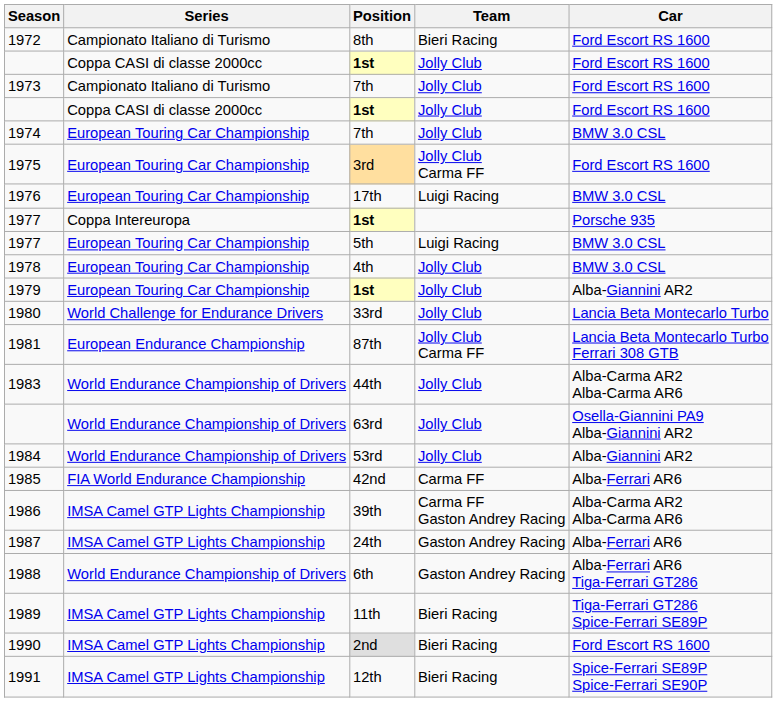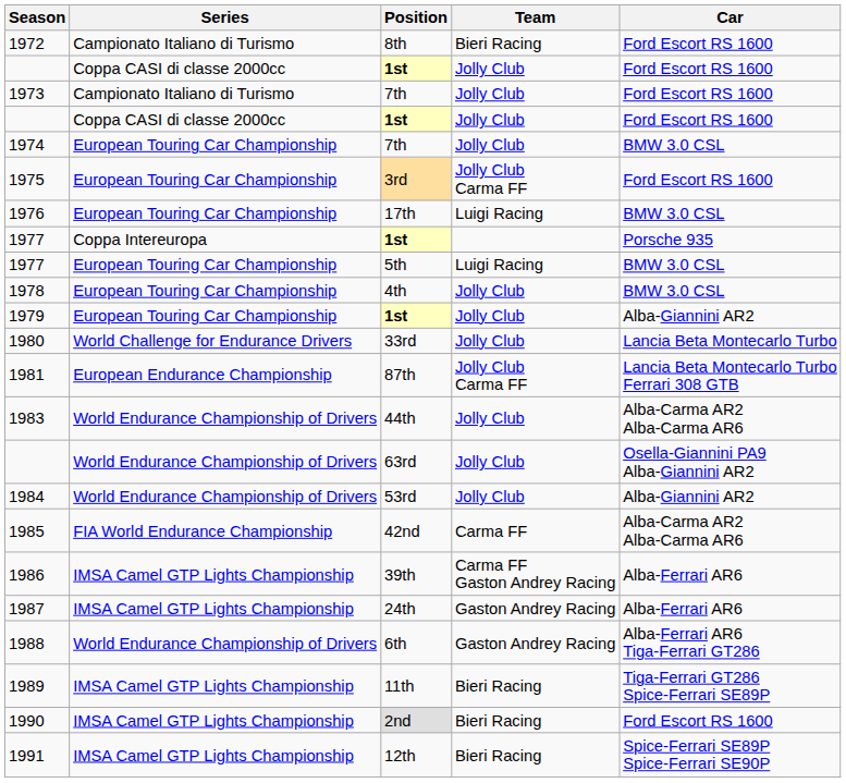 <table class="wikitable" style="font-size: 95%;">
 <tr>
 <th>Season</th>
 <th>Series</th>
 <th>Position</th>
 <th>Team</th>
 <th>Car</th>
 </tr>
 <tr>
 <td>1972</td>
 <td>Campionato Italiano di Turismo  </td>
 <td>8th</td>
 <td>Bieri Racing</td>
 <td><a href='#'>Ford Escort RS 1600</a></td>
 </tr>
 <tr>
 <td></td>
 <td>Coppa CASI di classe 2000cc  </td>
 <td style="background:#ffffbf;"><strong>1st</strong></td>
 <td><a href='#'>Jolly Club</a></td>
 <td><a href='#'>Ford Escort RS 1600</a></td>
 </tr>
 <tr>
 <td>1973</td>
 <td>Campionato Italiano di Turismo  </td>
 <td>7th</td>
 <td><a href='#'>Jolly Club</a></td>
 <td><a href='#'>Ford Escort RS 1600</a></td>
 </tr>
 <tr>
 <td></td>
 <td>Coppa CASI di classe 2000cc  </td>
 <td style="background:#ffffbf;"><strong>1st</strong></td>
 <td><a href='#'>Jolly Club</a></td>
 <td><a href='#'>Ford Escort RS 1600</a></td>
 </tr>
 <tr>
 <td>1974</td>
 <td><a href='#'>European Touring Car Championship</a>  </td>
 <td>7th</td>
 <td><a href='#'>Jolly Club</a></td>
 <td><a href='#'>BMW 3.0 CSL</a></td>
 </tr>
 <tr>
 <td>1975</td>
 <td><a href='#'>European Touring Car Championship</a>  </td>
 <td style="background:#ffdf9f;">3rd</td>
 <td><a href='#'>Jolly Club</a><br>Carma FF</td>
 <td><a href='#'>Ford Escort RS 1600</a></td>
 </tr>
 <tr>
 <td>1976</td>
 <td><a href='#'>European Touring Car Championship</a>  </td>
 <td>17th</td>
 <td>Luigi Racing</td>
 <td><a href='#'>BMW 3.0 CSL</a></td>
 </tr>
 <tr>
 <td>1977</td>
 <td>Coppa Intereuropa  </td>
 <td style="background:#ffffbf;"><strong>1st</strong></td>
 <td></td>
 <td><a href='#'>Porsche 935</a></td>
 </tr>
 <tr>
 <td>1977</td>
 <td><a href='#'>European Touring Car Championship</a>  </td>
 <td>5th</td>
 <td>Luigi Racing</td>
 <td><a href='#'>BMW 3.0 CSL</a></td>
 </tr>
 <tr>
 <td>1978</td>
 <td><a href='#'>European Touring Car Championship</a>  </td>
 <td>4th</td>
 <td><a href='#'>Jolly Club</a></td>
 <td><a href='#'>BMW 3.0 CSL</a></td>
 </tr>
 <tr>
 <td>1979</td>
 <td><a href='#'>European Touring Car Championship</a>  </td>
 <td style="background:#ffffbf;"><strong>1st</strong></td>
 <td><a href='#'>Jolly Club</a></td>
 <td>Alba-<a href='#'>Giannini</a> AR2</td>
 </tr>
 <tr>
 <td>1980</td>
 <td><a href='#'>World Challenge for Endurance Drivers</a>  </td>
 <td>33rd</td>
 <td><a href='#'>Jolly Club</a></td>
 <td><a href='#'>Lancia Beta Montecarlo Turbo</a></td>
 </tr>
 <tr>
 <td>1981</td>
 <td><a href='#'>European Endurance Championship</a>  </td>
 <td>87th</td>
 <td><a href='#'>Jolly Club</a><br>Carma FF</td>
 <td><a href='#'>Lancia Beta Montecarlo Turbo</a><br><a href='#'>Ferrari 308 GTB</a></td>
 </tr>
 <tr>
 <td>1983</td>
 <td><a href='#'>World Endurance Championship of Drivers</a>  </td>
 <td>44th</td>
 <td><a href='#'>Jolly Club</a></td>
 <td>Alba-Carma AR2<br>Alba-Carma AR6</td>
 </tr>
 <tr>
 <td></td>
 <td><a href='#'>World Endurance Championship of Drivers</a>  </td>
 <td>63rd</td>
 <td><a href='#'>Jolly Club</a></td>
 <td><a href='#'>Osella-Giannini PA9</a><br> Alba-<a href='#'>Giannini</a> AR2</td>
 </tr>
 <tr>
 <td>1984</td>
 <td><a href='#'>World Endurance Championship of Drivers</a>  </td>
 <td>53rd</td>
 <td><a href='#'>Jolly Club</a></td>
 <td>Alba-<a href='#'>Giannini</a> AR2</td>
 </tr>
 <tr>
 <td>1985</td>
 <td><a href='#'>FIA World Endurance Championship</a>  </td>
 <td>42nd</td>
 <td>Carma FF</td>
-<td>Alba-<a href='#'>Ferrari</a> AR6</td>
+<td>Alba-Carma AR2<br>Alba-Carma AR6</td>
 </tr>
 <tr>
 <td>1986</td>
 <td><a href='#'>IMSA Camel GTP Lights Championship</a>  </td>
 <td>39th</td>
 <td>Carma FF<br>Gaston Andrey Racing</td>
-<td>Alba-Carma AR2<br>Alba-Carma AR6</td>
+<td>Alba-<a href='#'>Ferrari</a> AR6</td>
 </tr>
 <tr>
 <td>1987</td>
 <td><a href='#'>IMSA Camel GTP Lights Championship</a>  </td>
 <td>24th</td>
 <td>Gaston Andrey Racing</td>
 <td>Alba-<a href='#'>Ferrari</a> AR6</td>
 </tr>
 <tr>
 <td>1988</td>
 <td><a href='#'>World Endurance Championship of Drivers</a>  </td>
 <td>6th</td>
 <td>Gaston Andrey Racing</td>
 <td>Alba-<a href='#'>Ferrari</a> AR6<br><a href='#'>Tiga-Ferrari GT286</a></td>
 </tr>
 <tr>
 <td>1989</td>
 <td><a href='#'>IMSA Camel GTP Lights Championship</a>  </td>
 <td>11th</td>
 <td>Bieri Racing</td>
 <td><a href='#'>Tiga-Ferrari GT286</a><br><a href='#'>Spice-Ferrari SE89P</a></td>
 </tr>
 <tr>
 <td>1990</td>
 <td><a href='#'>IMSA Camel GTP Lights Championship</a>  </td>
 <td style="background:#dfdfdf;">2nd</td>
 <td>Bieri Racing</td>
 <td><a href='#'>Ford Escort RS 1600</a></td>
 </tr>
 <tr>
 <td>1991</td>
 <td><a href='#'>IMSA Camel GTP Lights Championship</a>  </td>
 <td>12th</td>
 <td>Bieri Racing</td>
 <td><a href='#'>Spice-Ferrari SE89P</a><br><a href='#'>Spice-Ferrari SE90P</a></td>
 </tr>
 </table>
